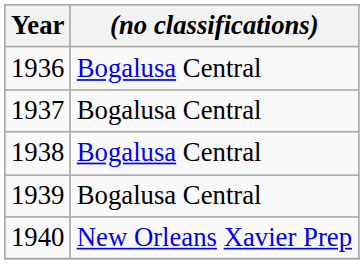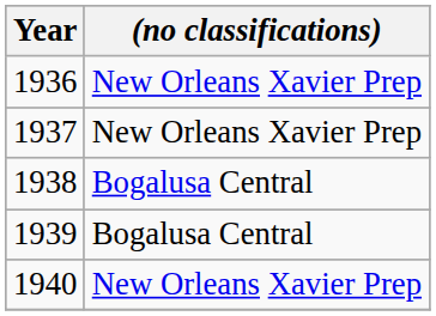 <table class="wikitable sortable">
 <tr>
 <th>Year</th>
 <th><em>(no classifications)</em></th>
 </tr>
 <tr>
 <td>1936</td>
-<td><a href='#'>Bogalusa</a> Central</td>
+<td><a href='#'>New Orleans</a> <a href='#'>Xavier Prep</a></td>
 </tr>
 <tr>
 <td>1937</td>
-<td>Bogalusa Central</td>
+<td>New Orleans Xavier Prep</td>
 </tr>
 <tr>
 <td>1938</td>
 <td><a href='#'>Bogalusa</a> Central</td>
 </tr>
 <tr>
 <td>1939</td>
 <td>Bogalusa Central</td>
 </tr>
 <tr>
 <td>1940</td>
 <td><a href='#'>New Orleans</a> <a href='#'>Xavier Prep</a></td>
 </tr>
 <tr>
 </tr>
 </table>
